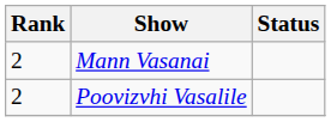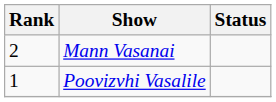 <table class="wikitable sortable">
 <tr>
 <th>Rank</th>
 <th>Show</th>
 <th>Status</th>
 </tr>
 <tr>
 <td>2</td>
 <td><em><a href='#'>Mann Vasanai</a></em></td>
 <td></td>
 </tr>
 <tr>
-<td>2</td>
+<td>1</td>
 <td><em><a href='#'>Poovizvhi Vasalile</a></em></td>
 <td></td>
 </tr>
 <tr>
 </tr>
 </table>
